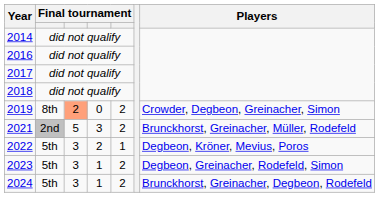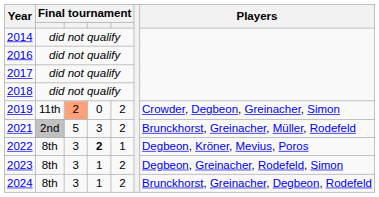 <table class="wikitable" style="text-align: center; font-size=85%">
 <tr>
 <th rowspan=2>Year</th>
 <th colspan=4>Final tournament</th>
 <th rowspan=11></th>
 <th rowspan=2>Players</th>
 </tr>
 <tr>
 <th></th>
 <th width=25px></th>
 <th width=25px></th>
 <th width=25px></th>
 </tr>
 <tr>
 <td> <a href='#'>2014</a></td>
 <td colspan=4><em>did not qualify</em></td>
 </tr>
 <tr>
 <td> <a href='#'>2016</a></td>
 <td colspan=4><em>did not qualify</em></td>
 </tr>
 <tr>
 <td> <a href='#'>2017</a></td>
 <td colspan=4><em>did not qualify</em></td>
 </tr>
 <tr>
 <td> <a href='#'>2018</a></td>
 <td colspan=4><em>did not qualify</em></td>
 </tr>
 <tr>
 <td> <a href='#'>2019</a></td>
-<td>8th</td>
+<td>11th</td>
 <td style="background: lightsalmon;">2</td>
 <td>0</td>
 <td>2</td>
 <td align=left><a href='#'>Crowder</a>, <a href='#'>Degbeon</a>, <a href='#'>Greinacher</a>, <a href='#'>Simon</a></td>
 </tr>
 <tr>
 <td> <a href='#'>2021</a></td>
 <td bgcolor=silver>2nd</td>
 <td>5</td>
 <td>3</td>
 <td>2</td>
 <td align=left><a href='#'>Brunckhorst</a>, <a href='#'>Greinacher</a>, <a href='#'>Müller</a>, <a href='#'>Rodefeld</a></td>
 </tr>
 <tr>
 <td> <a href='#'>2022</a></td>
-<td>5th</td>
+<td>8th</td>
 <td>3</td>
-<td>2</td>
+<td><strong>2</strong></td>
 <td>1</td>
 <td align=left><a href='#'>Degbeon</a>, <a href='#'>Kröner</a>, <a href='#'>Mevius</a>, <a href='#'>Poros</a></td>
 </tr>
 <tr>
 <td> <a href='#'>2023</a></td>
-<td>5th</td>
+<td>8th</td>
 <td>3</td>
 <td>1</td>
 <td>2</td>
 <td align=left><a href='#'>Degbeon</a>, <a href='#'>Greinacher</a>, <a href='#'>Rodefeld</a>, <a href='#'>Simon</a></td>
 </tr>
 <tr>
 <td> <a href='#'>2024</a></td>
-<td>5th</td>
+<td>8th</td>
 <td>3</td>
 <td>1</td>
 <td>2</td>
 <td align=left><a href='#'>Brunckhorst</a>, <a href='#'>Greinacher</a>, <a href='#'>Degbeon</a>, <a href='#'>Rodefeld</a></td>
 </tr>
 </table>
